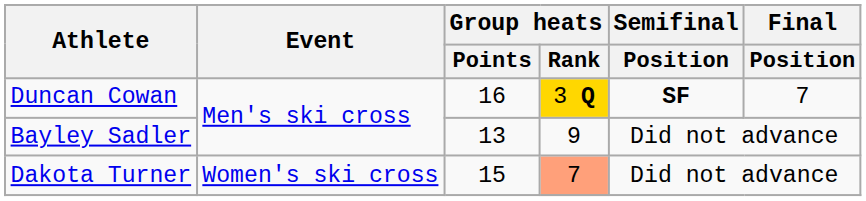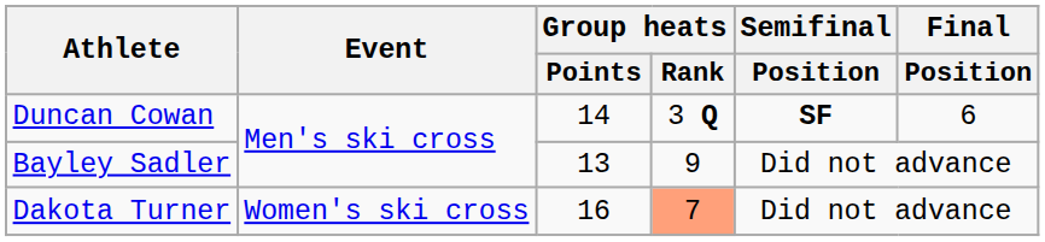 <table class="wikitable" style="font-size:90%">
 <tr>
 <th rowspan="2">Athlete</th>
 <th rowspan="2">Event</th>
 <th colspan=2>Group heats</th>
 <th>Semifinal</th>
 <th>Final</th>
 </tr>
 <tr style="font-size:95%">
 <th>Points</th>
 <th>Rank</th>
 <th>Position</th>
 <th>Position</th>
 </tr>
 <tr align=center>
 <td align=left><a href='#'>Duncan Cowan</a></td>
 <td align=left rowspan=2><a href='#'>Men's ski cross</a></td>
-<td>16</td>
-<td style="background: gold;">3 <strong>Q</strong></td>
+<td>14</td>
+<td>3 <strong>Q</strong></td>
 <td> <strong>SF</strong></td>
-<td>7</td>
+<td>6</td>
 </tr>
 <tr align=center>
 <td align=left><a href='#'>Bayley Sadler</a></td>
 <td>13</td>
 <td>9</td>
 <td colspan=2>Did not advance</td>
 </tr>
 <tr align=center>
 <td align=left><a href='#'>Dakota Turner</a></td>
 <td align=left><a href='#'>Women's ski cross</a></td>
-<td>15</td>
+<td>16</td>
 <td style="background: lightsalmon;">7</td>
 <td colspan=2>Did not advance</td>
 </tr>
 </table>
